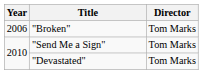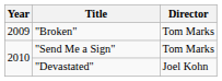 <table class="wikitable">
 <tr>
 <th>Year</th>
 <th style="width:175px;">Title</th>
 <th>Director</th>
 </tr>
 <tr>
-<td>2006</td>
+<td>2009</td>
 <td>"Broken"</td>
 <td>Tom Marks</td>
 </tr>
 <tr>
 <td rowspan="2">2010</td>
 <td>"Send Me a Sign"</td>
 <td>Tom Marks</td>
 </tr>
 <tr>
 <td>"Devastated"</td>
-<td>Tom Marks</td>
+<td>Joel Kohn</td>
 </tr>
 </table>
